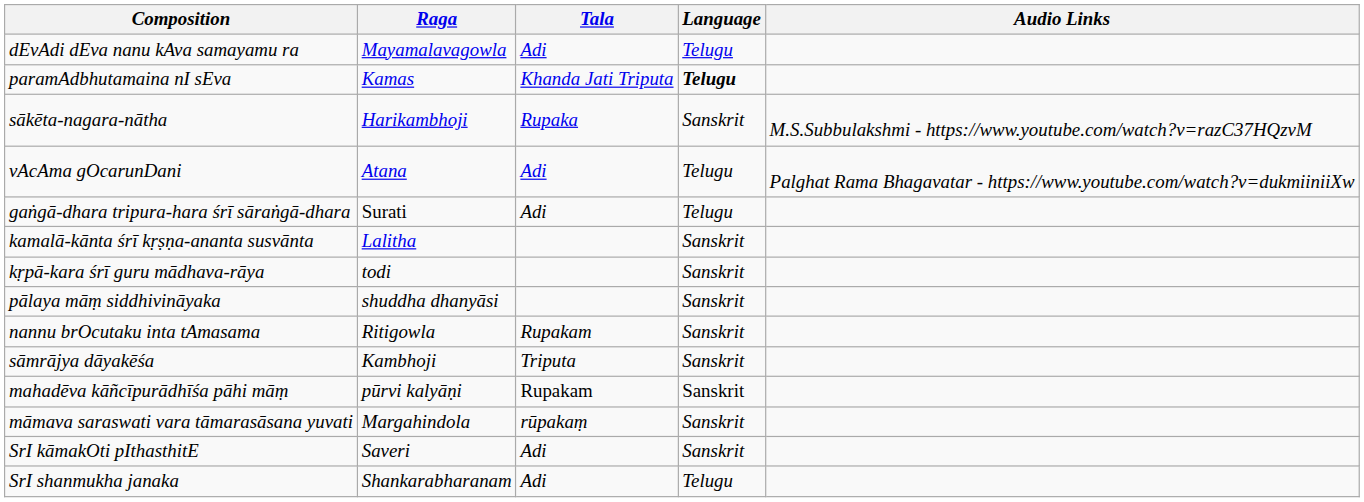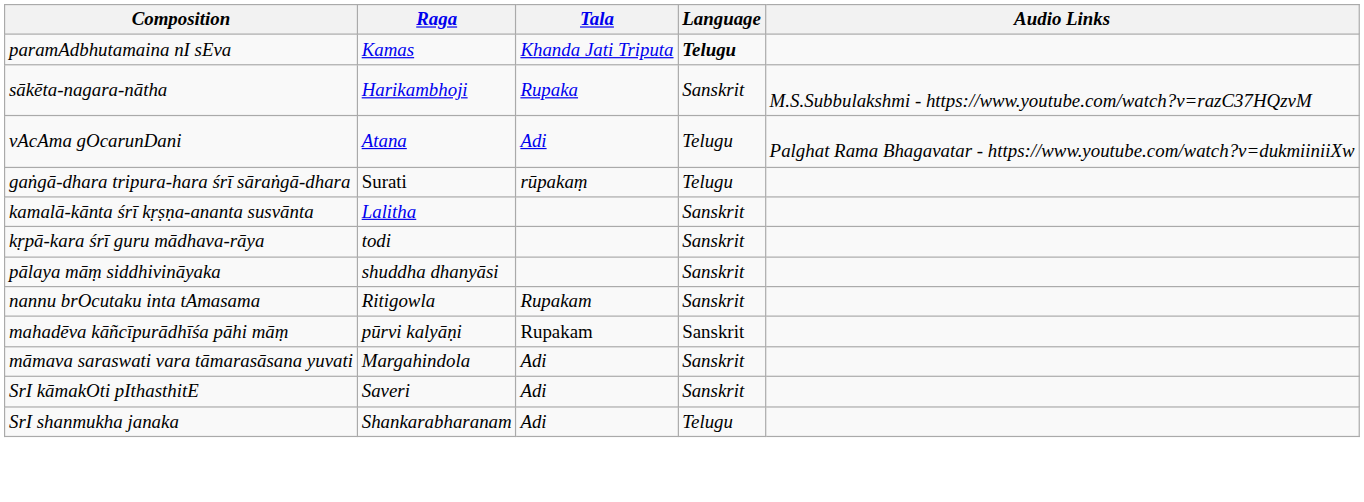 <table class="wikitable">
 <tr>
 <th><em>Composition</em></th>
 <th><em><a href='#'>Raga</a></em></th>
 <th><em><a href='#'>Tala</a></em></th>
 <th><em>Language</em></th>
 <th><em>Audio Links</em></th>
-</tr>
-<tr>
-<td><em>dEvAdi dEva nanu kAva samayamu ra</em></td>
-<td><em><a href='#'>Mayamalavagowla</a></em></td>
-<td><em><a href='#'>Adi</a></em></td>
-<td><em><a href='#'>Telugu</a></em></td>
-<td></td>
 </tr>
 <tr>
 <td><em>paramAdbhutamaina nI sEva</em></td>
 <td><em><a href='#'>Kamas</a></em></td>
 <td><em><a href='#'>Khanda Jati Triputa</a></em></td>
 <td><strong><em>Telugu</em></strong></td>
 <td></td>
 </tr>
 <tr>
 <td><em>sākēta-nagara-nātha</em></td>
 <td><em><a href='#'>Harikambhoji</a></em></td>
 <td><em><a href='#'>Rupaka</a></em></td>
 <td><em>Sanskrit</em></td>
 <td><br><em>M.S.Subbulakshmi - https://www.youtube.com/watch?v=razC37HQzvM</em></td>
 </tr>
 <tr>
 <td><em>vAcAma gOcarunDani</em></td>
 <td><em><a href='#'>Atana</a></em></td>
 <td><em><a href='#'>Adi</a></em></td>
 <td><em>Telugu</em></td>
 <td><br><em>Palghat Rama Bhagavatar - https://www.youtube.com/watch?v=dukmiiniiXw</em></td>
 </tr>
 <tr>
 <td><em>gaṅgā-dhara tripura-hara śrī sāraṅgā-dhara</em></td>
 <td>Surati</td>
-<td><em>Adi</em></td>
+<td><em>rūpakaṃ</em></td>
 <td><em>Telugu</em></td>
 <td></td>
 </tr>
 <tr>
 <td><em>kamalā-kānta śrī kṛṣṇa-ananta susvānta</em></td>
 <td><em><a href='#'>Lalitha</a></em></td>
 <td></td>
 <td><em>Sanskrit</em></td>
 <td></td>
 </tr>
 <tr>
 <td><em>kṛpā-kara śrī guru mādhava-rāya</em></td>
 <td><em>todi</em></td>
 <td></td>
 <td><em>Sanskrit</em></td>
 <td></td>
 </tr>
 <tr>
 <td><em>pālaya māṃ siddhivināyaka</em></td>
 <td><em>shuddha dhanyāsi</em></td>
 <td></td>
 <td><em>Sanskrit</em></td>
 <td></td>
 </tr>
 <tr>
 <td><em>nannu brOcutaku inta tAmasama</em></td>
 <td><em>Ritigowla</em></td>
 <td><em>Rupakam</em></td>
 <td><em>Sanskrit</em></td>
 <td></td>
 </tr>
 <tr>
-<td><em>sāmrājya dāyakēśa</em></td>
-<td><em>Kambhoji</em></td>
-<td><em>Triputa</em></td>
-<td><em>Sanskrit</em></td>
-<td></td>
-</tr>
-<tr>
 <td><em>mahadēva kāñcīpurādhīśa pāhi māṃ</em></td>
 <td><em>pūrvi kalyāṇi</em></td>
 <td>Rupakam</td>
 <td>Sanskrit</td>
 <td></td>
 </tr>
 <tr>
 <td><em>māmava saraswati vara tāmarasāsana yuvati</em></td>
 <td><em>Margahindola</em></td>
-<td><em>rūpakaṃ</em></td>
+<td><em>Adi</em></td>
 <td><em>Sanskrit</em></td>
 <td></td>
 </tr>
 <tr>
 <td><em>SrI kāmakOti pIthasthitE</em></td>
 <td><em>Saveri</em></td>
 <td><em>Adi</em></td>
 <td><em>Sanskrit</em></td>
 <td></td>
 </tr>
 <tr>
 <td><em>SrI shanmukha janaka</em></td>
 <td><em>Shankarabharanam</em></td>
 <td><em>Adi</em></td>
 <td><em>Telugu</em></td>
 <td></td>
 </tr>
 </table>
